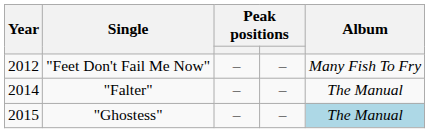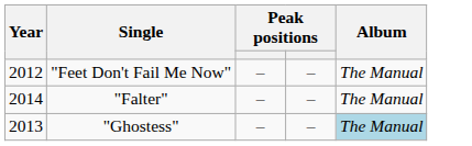 <table class="wikitable" style="text-align:center;">
 <tr>
 <th rowspan="2">Year</th>
 <th rowspan="2">Single</th>
 <th colspan="2">Peak<br>positions</th>
 <th rowspan="2">Album</th>
 </tr>
 <tr>
 <th style="width:40px;"></th>
 <th style="width:40px;"></th>
 </tr>
 <tr>
 <td>2012</td>
 <td>"Feet Don't Fail Me Now"</td>
 <td>–</td>
 <td>–</td>
-<td><em>Many Fish To Fry</em></td>
+<td><em>The Manual</em></td>
 </tr>
 <tr>
 <td>2014</td>
 <td>"Falter"</td>
 <td>–</td>
 <td>–</td>
 <td><em>The Manual</em></td>
 </tr>
 <tr>
-<td>2015</td>
+<td>2013</td>
 <td>"Ghostess"</td>
 <td>–</td>
 <td>–</td>
 <td style="background: lightblue;"><em>The Manual</em></td>
 </tr>
 </table>
